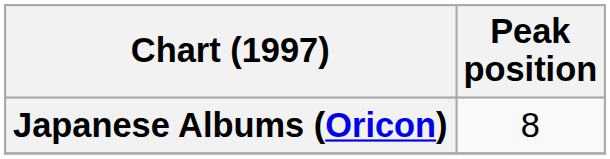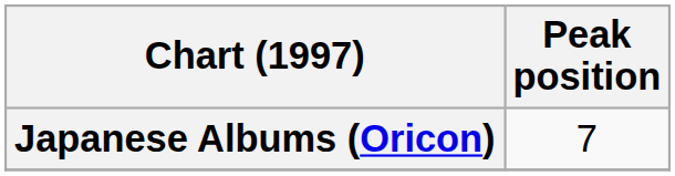 <table class="wikitable sortable plainrowheaders" style="text-align:center">
 <tr>
 <th scope="col">Chart (1997)</th>
 <th scope="col">Peak<br>position</th>
 </tr>
 <tr>
 <th scope="row">Japanese Albums (<a href='#'>Oricon</a>)</th>
-<td align="center">8</td>
+<td align="center">7</td>
 </tr>
 <tr>
 </tr>
 <tr>
 </tr>
 </table>
